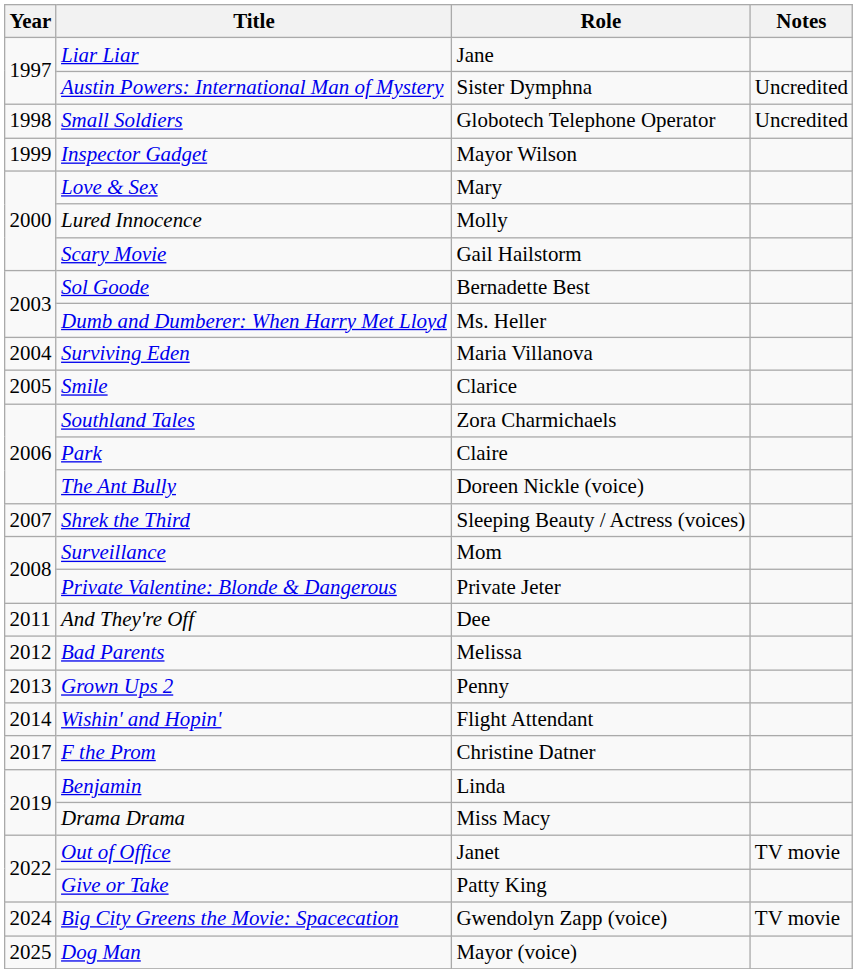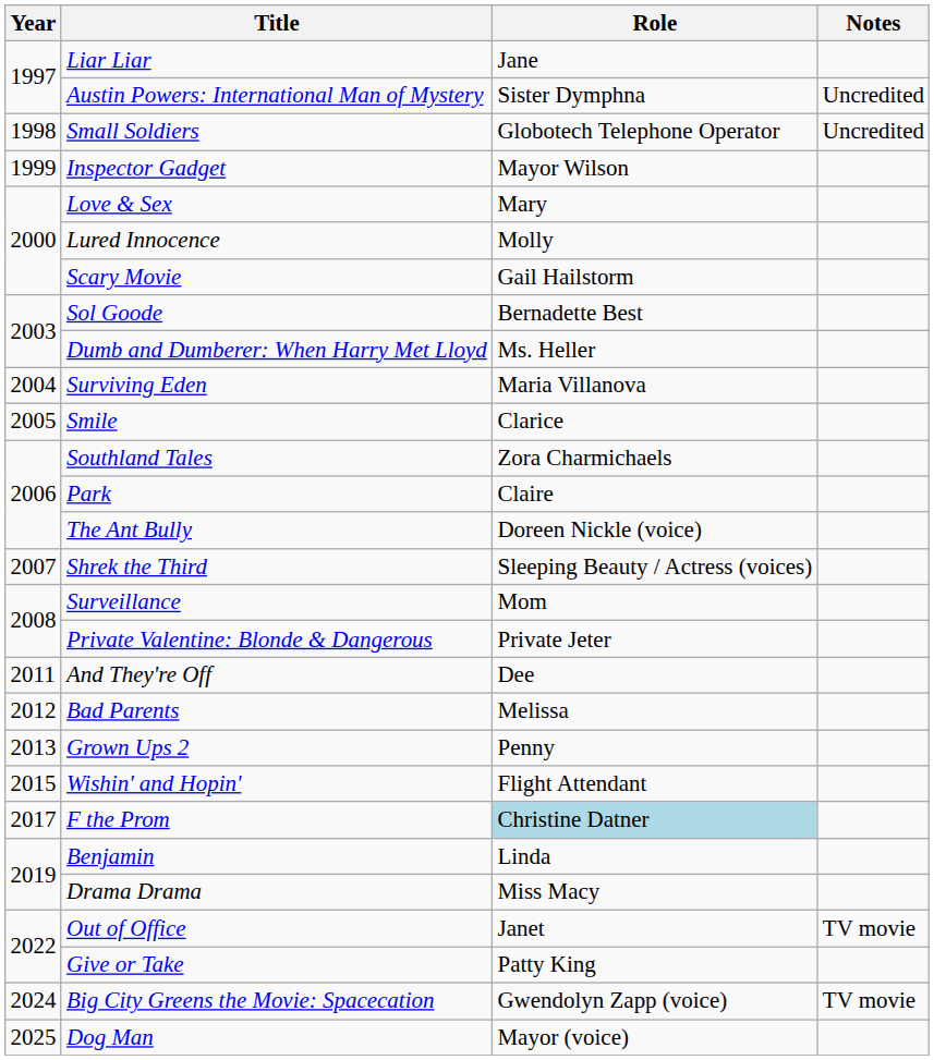 <table class="wikitable sortable">
 <tr>
 <th>Year</th>
 <th>Title</th>
 <th>Role</th>
 <th>Notes</th>
 </tr>
 <tr>
 <td rowspan="2">1997</td>
 <td><em><a href='#'>Liar Liar</a></em></td>
 <td>Jane</td>
 <td></td>
 </tr>
 <tr>
 <td><em><a href='#'>Austin Powers: International Man of Mystery</a></em></td>
 <td>Sister Dymphna</td>
 <td>Uncredited</td>
 </tr>
 <tr>
 <td>1998</td>
 <td><em><a href='#'>Small Soldiers</a></em></td>
 <td>Globotech Telephone Operator</td>
 <td>Uncredited</td>
 </tr>
 <tr>
 <td>1999</td>
 <td><em><a href='#'>Inspector Gadget</a></em></td>
 <td>Mayor Wilson</td>
 <td></td>
 </tr>
 <tr>
 <td rowspan="3">2000</td>
 <td><em><a href='#'>Love & Sex</a></em></td>
 <td>Mary</td>
 <td></td>
 </tr>
 <tr>
 <td><em>Lured Innocence</em></td>
 <td>Molly</td>
 <td></td>
 </tr>
 <tr>
 <td><em><a href='#'>Scary Movie</a></em></td>
 <td>Gail Hailstorm</td>
 <td></td>
 </tr>
 <tr>
 <td rowspan="2">2003</td>
 <td><em><a href='#'>Sol Goode</a></em></td>
 <td>Bernadette Best</td>
 <td></td>
 </tr>
 <tr>
 <td><em><a href='#'>Dumb and Dumberer: When Harry Met Lloyd</a></em></td>
 <td>Ms. Heller</td>
 <td></td>
 </tr>
 <tr>
 <td>2004</td>
 <td><em><a href='#'>Surviving Eden</a></em></td>
 <td>Maria Villanova</td>
 <td></td>
 </tr>
 <tr>
 <td>2005</td>
 <td><em><a href='#'>Smile</a></em></td>
 <td>Clarice</td>
 <td></td>
 </tr>
 <tr>
 <td rowspan="3">2006</td>
 <td><em><a href='#'>Southland Tales</a></em></td>
 <td>Zora Charmichaels</td>
 <td></td>
 </tr>
 <tr>
 <td><em><a href='#'>Park</a></em></td>
 <td>Claire</td>
 <td></td>
 </tr>
 <tr>
 <td><em><a href='#'>The Ant Bully</a></em></td>
 <td>Doreen Nickle (voice)</td>
 <td></td>
 </tr>
 <tr>
 <td>2007</td>
 <td><em><a href='#'>Shrek the Third</a></em></td>
 <td>Sleeping Beauty / Actress (voices)</td>
 <td></td>
 </tr>
 <tr>
 <td rowspan="2">2008</td>
 <td><em><a href='#'>Surveillance</a></em></td>
 <td>Mom</td>
 <td></td>
 </tr>
 <tr>
 <td><em><a href='#'>Private Valentine: Blonde & Dangerous</a></em></td>
 <td>Private Jeter</td>
 <td></td>
 </tr>
 <tr>
 <td>2011</td>
 <td><em>And They're Off</em></td>
 <td>Dee</td>
 <td></td>
 </tr>
 <tr>
 <td>2012</td>
 <td><em><a href='#'>Bad Parents</a></em></td>
 <td>Melissa</td>
 <td></td>
 </tr>
 <tr>
 <td>2013</td>
 <td><em><a href='#'>Grown Ups 2</a></em></td>
 <td>Penny</td>
 <td></td>
 </tr>
 <tr>
-<td>2014</td>
+<td>2015</td>
 <td><em><a href='#'>Wishin' and Hopin'</a></em></td>
 <td>Flight Attendant</td>
 <td></td>
 </tr>
 <tr>
 <td>2017</td>
 <td><em><a href='#'>F the Prom</a></em></td>
-<td>Christine Datner</td>
+<td style="background: lightblue;">Christine Datner</td>
 <td></td>
 </tr>
 <tr>
 <td rowspan="2">2019</td>
 <td><em><a href='#'>Benjamin</a></em></td>
 <td>Linda</td>
 <td></td>
 </tr>
 <tr>
 <td><em>Drama Drama</em></td>
 <td>Miss Macy</td>
 <td></td>
 </tr>
 <tr>
 <td rowspan="2">2022</td>
 <td><em><a href='#'>Out of Office</a></em></td>
 <td>Janet</td>
 <td>TV movie</td>
 </tr>
 <tr>
 <td><em><a href='#'>Give or Take</a></em></td>
 <td>Patty King</td>
 <td></td>
 </tr>
 <tr>
 <td>2024</td>
 <td><em><a href='#'>Big City Greens the Movie: Spacecation</a></em></td>
 <td>Gwendolyn Zapp (voice)</td>
 <td>TV movie</td>
 </tr>
 <tr>
 <td>2025</td>
 <td><a href='#'><em>Dog Man</em></a></td>
 <td>Mayor (voice)</td>
 <td></td>
 </tr>
 </table>
